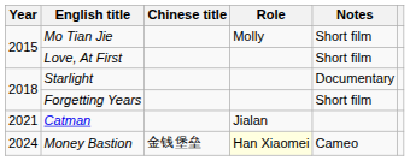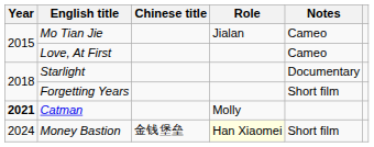 <table class="wikitable">
 <tr>
 <th>Year</th>
 <th scope="col">English title</th>
 <th scope="col">Chinese title</th>
 <th scope="col">Role</th>
 <th scope="col">Notes</th>
 <th scope="col"></th>
 </tr>
 <tr>
 <td rowspan="2">2015</td>
 <td><em>Mo Tian Jie</em></td>
 <td></td>
-<td>Molly</td>
-<td>Short film</td>
+<td>Jialan</td>
+<td>Cameo</td>
 <td></td>
 </tr>
 <tr>
 <td><em>Love, At First</em></td>
 <td></td>
 <td></td>
-<td>Short film</td>
+<td>Cameo</td>
 <td></td>
 </tr>
 <tr>
 <td rowspan="2">2018</td>
 <td><em>Starlight</em></td>
 <td></td>
 <td></td>
 <td>Documentary</td>
 <td></td>
 </tr>
 <tr>
 <td><em>Forgetting Years</em></td>
 <td></td>
 <td></td>
 <td>Short film</td>
 <td></td>
 </tr>
 <tr>
-<td>2021</td>
+<td><strong>2021</strong></td>
 <td><em><a href='#'>Catman</a></em></td>
 <td></td>
-<td>Jialan</td>
+<td>Molly</td>
 <td></td>
 <td></td>
 </tr>
 <tr>
 <td>2024</td>
 <td><em>Money Bastion</em></td>
 <td>金钱堡垒</td>
 <td style="background: lightyellow;">Han Xiaomei</td>
-<td>Cameo</td>
+<td>Short film</td>
 <td></td>
 </tr>
 </table>
